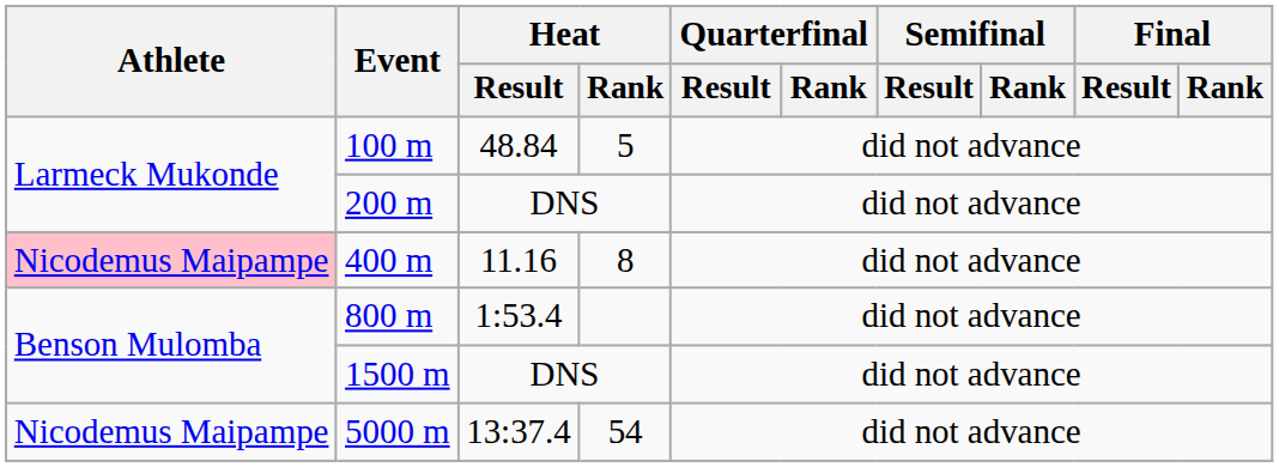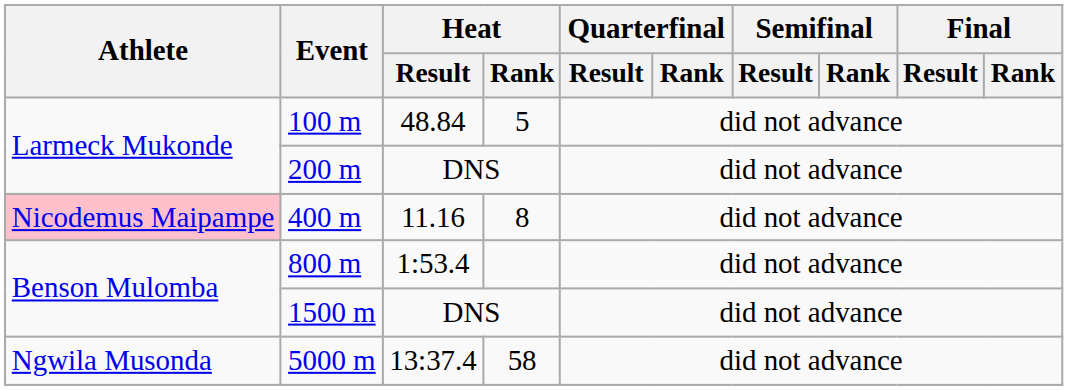 <table class="wikitable" style="font-size:90%">
 <tr>
 <th rowspan="2">Athlete</th>
 <th rowspan="2">Event</th>
 <th colspan="2">Heat</th>
 <th colspan="2">Quarterfinal</th>
 <th colspan="2">Semifinal</th>
 <th colspan="2">Final</th>
 </tr>
 <tr style="font-size:95%">
 <th>Result</th>
 <th>Rank</th>
 <th>Result</th>
 <th>Rank</th>
 <th>Result</th>
 <th>Rank</th>
 <th>Result</th>
 <th>Rank</th>
 </tr>
 <tr align=center>
 <td style="text-align:left;" rowspan="2"><a href='#'>Larmeck Mukonde</a></td>
 <td align=left><a href='#'>100 m</a></td>
 <td>48.84</td>
 <td>5</td>
 <td colspan=6>did not advance</td>
 </tr>
 <tr align=center>
 <td align=left><a href='#'>200 m</a></td>
 <td colspan=2>DNS</td>
 <td colspan=6>did not advance</td>
 </tr>
 <tr align=center>
 <td align=left style="background: pink;"><a href='#'>Nicodemus Maipampe</a></td>
 <td align=left><a href='#'>400 m</a></td>
 <td>11.16</td>
 <td>8</td>
 <td colspan=6>did not advance</td>
 </tr>
 <tr align=center>
 <td style="text-align:left;" rowspan="2"><a href='#'>Benson Mulomba</a></td>
 <td align=left><a href='#'>800 m</a></td>
 <td>1:53.4</td>
 <td></td>
 <td colspan=6>did not advance</td>
 </tr>
 <tr align=center>
 <td align=left><a href='#'>1500 m</a></td>
 <td colspan=2>DNS</td>
 <td colspan=6>did not advance</td>
 </tr>
 <tr align=center>
-<td align=left><a href='#'>Nicodemus Maipampe</a></td>
+<td style="text-align:left;"><a href='#'>Ngwila Musonda</a></td>
 <td align=left><a href='#'>5000 m</a></td>
 <td>13:37.4</td>
-<td>54</td>
+<td>58</td>
 <td colspan=6>did not advance</td>
 </tr>
 </table>
